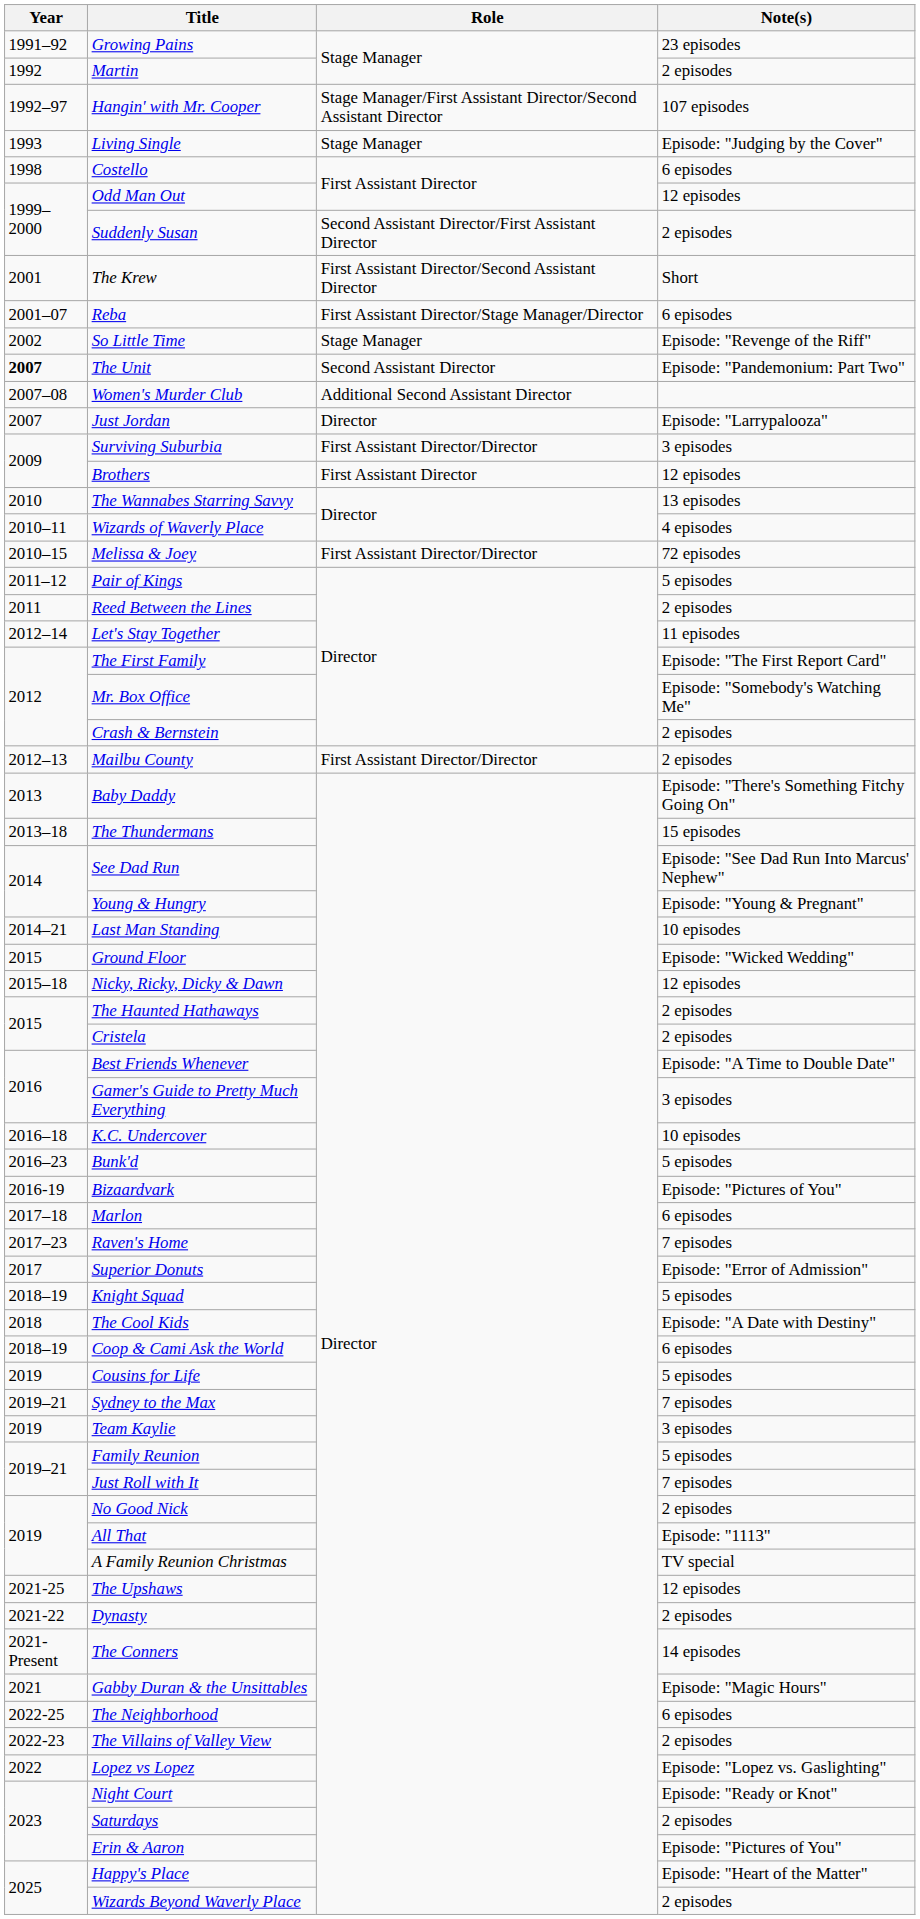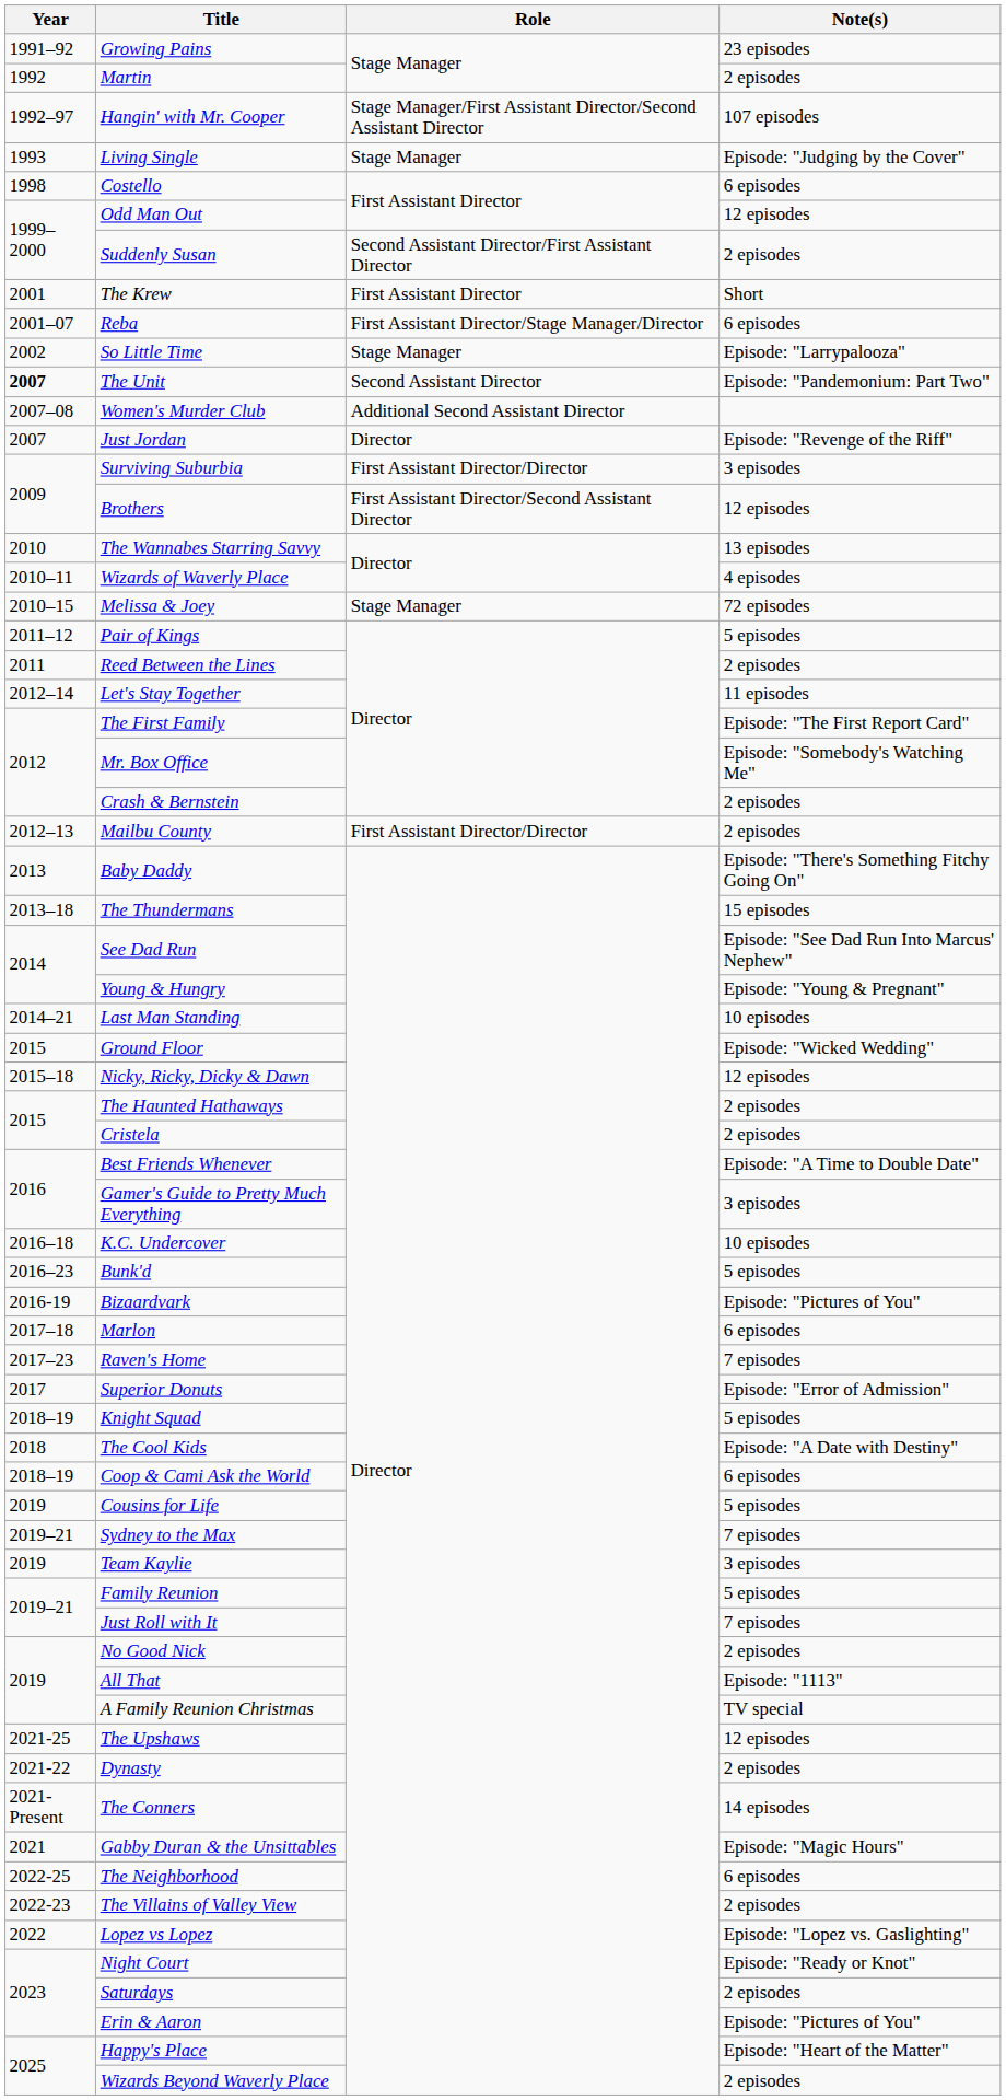 <table class="wikitable sortable">
 <tr>
 <th>Year</th>
 <th>Title</th>
 <th>Role</th>
 <th>Note(s)</th>
 </tr>
 <tr>
 <td>1991–92</td>
 <td><em><a href='#'>Growing Pains</a></em></td>
 <td rowspan=2>Stage Manager</td>
 <td>23 episodes</td>
 </tr>
 <tr>
 <td>1992</td>
 <td><em><a href='#'>Martin</a></em></td>
 <td>2 episodes</td>
 </tr>
 <tr>
 <td>1992–97</td>
 <td><em><a href='#'>Hangin' with Mr. Cooper</a></em></td>
 <td>Stage Manager/First Assistant Director/Second Assistant Director</td>
 <td>107 episodes</td>
 </tr>
 <tr>
 <td>1993</td>
 <td><em><a href='#'>Living Single</a></em></td>
 <td>Stage Manager</td>
 <td>Episode: "Judging by the Cover"</td>
 </tr>
 <tr>
 <td>1998</td>
 <td><em><a href='#'>Costello</a></em></td>
 <td rowspan=2>First Assistant Director</td>
 <td>6 episodes</td>
 </tr>
 <tr>
 <td rowspan=2>1999–2000</td>
 <td><em><a href='#'>Odd Man Out</a></em></td>
 <td>12 episodes</td>
 </tr>
 <tr>
 <td><em><a href='#'>Suddenly Susan</a></em></td>
 <td>Second Assistant Director/First Assistant Director</td>
 <td>2 episodes</td>
 </tr>
 <tr>
 <td>2001</td>
 <td><em>The Krew</em></td>
-<td>First Assistant Director/Second Assistant Director</td>
+<td>First Assistant Director</td>
 <td>Short</td>
 </tr>
 <tr>
 <td>2001–07</td>
 <td><em><a href='#'>Reba</a></em></td>
 <td>First Assistant Director/Stage Manager/Director</td>
 <td>6 episodes</td>
 </tr>
 <tr>
 <td>2002</td>
 <td><em><a href='#'>So Little Time</a></em></td>
 <td>Stage Manager</td>
-<td>Episode: "Revenge of the Riff"</td>
+<td>Episode: "Larrypalooza"</td>
 </tr>
 <tr>
 <td><strong>2007</strong></td>
 <td><em><a href='#'>The Unit</a></em></td>
 <td>Second Assistant Director</td>
 <td>Episode: "Pandemonium: Part Two"</td>
 </tr>
 <tr>
 <td>2007–08</td>
 <td><em><a href='#'>Women's Murder Club</a></em></td>
 <td>Additional Second Assistant Director</td>
 <td></td>
 </tr>
 <tr>
 <td>2007</td>
 <td><em><a href='#'>Just Jordan</a></em></td>
 <td>Director</td>
-<td>Episode: "Larrypalooza"</td>
+<td>Episode: "Revenge of the Riff"</td>
 </tr>
 <tr>
 <td rowspan=2>2009</td>
 <td><em><a href='#'>Surviving Suburbia</a></em></td>
 <td>First Assistant Director/Director</td>
 <td>3 episodes</td>
 </tr>
 <tr>
 <td><em><a href='#'>Brothers</a></em></td>
-<td>First Assistant Director</td>
+<td>First Assistant Director/Second Assistant Director</td>
 <td>12 episodes</td>
 </tr>
 <tr>
 <td>2010</td>
 <td><em><a href='#'>The Wannabes Starring Savvy</a></em></td>
 <td rowspan=2>Director</td>
 <td>13 episodes</td>
 </tr>
 <tr>
 <td>2010–11</td>
 <td><em><a href='#'>Wizards of Waverly Place</a></em></td>
 <td>4 episodes</td>
 </tr>
 <tr>
 <td>2010–15</td>
 <td><em><a href='#'>Melissa & Joey</a></em></td>
-<td>First Assistant Director/Director</td>
+<td>Stage Manager</td>
 <td>72 episodes</td>
 </tr>
 <tr>
 <td>2011–12</td>
 <td><em><a href='#'>Pair of Kings</a></em></td>
 <td rowspan=6>Director</td>
 <td>5 episodes</td>
 </tr>
 <tr>
 <td>2011</td>
 <td><em><a href='#'>Reed Between the Lines</a></em></td>
 <td>2 episodes</td>
 </tr>
 <tr>
 <td>2012–14</td>
 <td><em><a href='#'>Let's Stay Together</a></em></td>
 <td>11 episodes</td>
 </tr>
 <tr>
 <td rowspan=3>2012</td>
 <td><em><a href='#'>The First Family</a></em></td>
 <td>Episode: "The First Report Card"</td>
 </tr>
 <tr>
 <td><em><a href='#'>Mr. Box Office</a></em></td>
 <td>Episode: "Somebody's Watching Me"</td>
 </tr>
 <tr>
 <td><em><a href='#'>Crash & Bernstein</a></em></td>
 <td>2 episodes</td>
 </tr>
 <tr>
 <td>2012–13</td>
 <td><em><a href='#'>Mailbu County</a></em></td>
 <td>First Assistant Director/Director</td>
 <td>2 episodes</td>
 </tr>
 <tr>
 <td>2013</td>
 <td><em><a href='#'>Baby Daddy</a></em></td>
 <td rowspan=100>Director</td>
 <td>Episode: "There's Something Fitchy Going On"</td>
 </tr>
 <tr>
 <td>2013–18</td>
 <td><em><a href='#'>The Thundermans</a></em></td>
 <td>15 episodes</td>
 </tr>
 <tr>
 <td rowspan=2>2014</td>
 <td><em><a href='#'>See Dad Run</a></em></td>
 <td>Episode: "See Dad Run Into Marcus' Nephew"</td>
 </tr>
 <tr>
 <td><em><a href='#'>Young & Hungry</a></em></td>
 <td>Episode: "Young & Pregnant"</td>
 </tr>
 <tr>
 <td>2014–21</td>
 <td><em><a href='#'>Last Man Standing</a></em></td>
 <td>10 episodes</td>
 </tr>
 <tr>
 <td>2015</td>
 <td><em><a href='#'>Ground Floor</a></em></td>
 <td>Episode: "Wicked Wedding"</td>
 </tr>
 <tr>
 <td>2015–18</td>
 <td><em><a href='#'>Nicky, Ricky, Dicky & Dawn</a></em></td>
 <td>12 episodes</td>
 </tr>
 <tr>
 <td rowspan=2>2015</td>
 <td><em><a href='#'>The Haunted Hathaways</a></em></td>
 <td>2 episodes</td>
 </tr>
 <tr>
 <td><em><a href='#'>Cristela</a></em></td>
 <td>2 episodes</td>
 </tr>
 <tr>
 <td rowspan=2>2016</td>
 <td><em><a href='#'>Best Friends Whenever</a></em></td>
 <td>Episode: "A Time to Double Date"</td>
 </tr>
 <tr>
 <td><em><a href='#'>Gamer's Guide to Pretty Much Everything</a></em></td>
 <td>3 episodes</td>
 </tr>
 <tr>
 <td>2016–18</td>
 <td><em><a href='#'>K.C. Undercover</a></em></td>
 <td>10 episodes</td>
 </tr>
 <tr>
 <td>2016–23</td>
 <td><em><a href='#'>Bunk'd</a></em></td>
 <td>5 episodes</td>
 </tr>
 <tr>
 <td>2016-19</td>
 <td><em><a href='#'>Bizaardvark</a></em></td>
 <td>Episode: "Pictures of You"</td>
 </tr>
 <tr>
 <td>2017–18</td>
 <td><em><a href='#'>Marlon</a></em></td>
 <td>6 episodes</td>
 </tr>
 <tr>
 <td>2017–23</td>
 <td><em><a href='#'>Raven's Home</a></em></td>
 <td>7 episodes</td>
 </tr>
 <tr>
 <td>2017</td>
 <td><em><a href='#'>Superior Donuts</a></em></td>
 <td>Episode: "Error of Admission"</td>
 </tr>
 <tr>
 <td>2018–19</td>
 <td><em><a href='#'>Knight Squad</a></em></td>
 <td>5 episodes</td>
 </tr>
 <tr>
 <td>2018</td>
 <td><em><a href='#'>The Cool Kids</a></em></td>
 <td>Episode: "A Date with Destiny"</td>
 </tr>
 <tr>
 <td>2018–19</td>
 <td><em><a href='#'>Coop & Cami Ask the World</a></em></td>
 <td>6 episodes</td>
 </tr>
 <tr>
 <td>2019</td>
 <td><em><a href='#'>Cousins for Life</a></em></td>
 <td>5 episodes</td>
 </tr>
 <tr>
 <td>2019–21</td>
 <td><em><a href='#'>Sydney to the Max</a></em></td>
 <td>7 episodes</td>
 </tr>
 <tr>
 <td>2019</td>
 <td><em><a href='#'>Team Kaylie</a></em></td>
 <td>3 episodes</td>
 </tr>
 <tr>
 <td rowspan=2>2019–21</td>
 <td><em><a href='#'>Family Reunion</a></em></td>
 <td>5 episodes</td>
 </tr>
 <tr>
 <td><em><a href='#'>Just Roll with It</a></em></td>
 <td>7 episodes</td>
 </tr>
 <tr>
 <td rowspan=3>2019</td>
 <td><em><a href='#'>No Good Nick</a></em></td>
 <td>2 episodes</td>
 </tr>
 <tr>
 <td><em><a href='#'>All That</a></em></td>
 <td>Episode: "1113"</td>
 </tr>
 <tr>
 <td><em>A Family Reunion Christmas</em></td>
 <td>TV special</td>
 </tr>
 <tr>
 <td>2021-25</td>
 <td><em><a href='#'>The Upshaws</a></em></td>
 <td>12 episodes</td>
 </tr>
 <tr>
 <td>2021-22</td>
 <td><em><a href='#'>Dynasty</a></em></td>
 <td>2 episodes</td>
 </tr>
 <tr>
 <td>2021-Present</td>
 <td><em><a href='#'>The Conners</a></em></td>
 <td>14 episodes</td>
 </tr>
 <tr>
 <td>2021</td>
 <td><em><a href='#'>Gabby Duran & the Unsittables</a></em></td>
 <td>Episode: "Magic Hours"</td>
 </tr>
 <tr>
 <td>2022-25</td>
 <td><em><a href='#'>The Neighborhood</a></em></td>
 <td>6 episodes</td>
 </tr>
 <tr>
 <td>2022-23</td>
 <td><em><a href='#'>The Villains of Valley View</a></em></td>
 <td>2 episodes</td>
 </tr>
 <tr>
 <td>2022</td>
 <td><em><a href='#'>Lopez vs Lopez</a></em></td>
 <td>Episode: "Lopez vs. Gaslighting"</td>
 </tr>
 <tr>
 <td rowspan=3>2023</td>
 <td><em><a href='#'>Night Court</a></em></td>
 <td>Episode: "Ready or Knot"</td>
 </tr>
 <tr>
 <td><em><a href='#'>Saturdays</a></em></td>
 <td>2 episodes</td>
 </tr>
 <tr>
 <td><em><a href='#'>Erin & Aaron</a></em></td>
 <td>Episode: "Pictures of You"</td>
 </tr>
 <tr>
 <td rowspan=2>2025</td>
 <td><em><a href='#'>Happy's Place</a></em></td>
 <td>Episode: "Heart of the Matter"</td>
 </tr>
 <tr>
 <td><em><a href='#'>Wizards Beyond Waverly Place</a></em></td>
 <td>2 episodes</td>
 </tr>
 </table>
